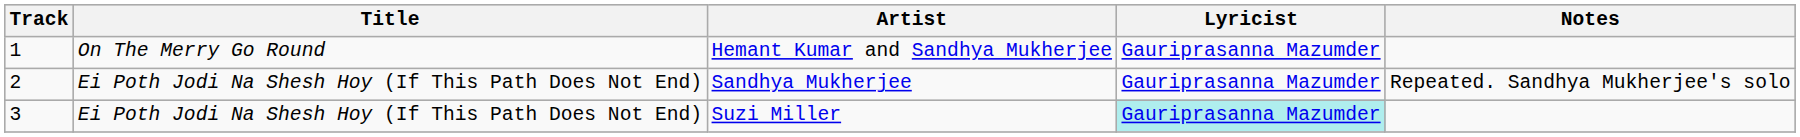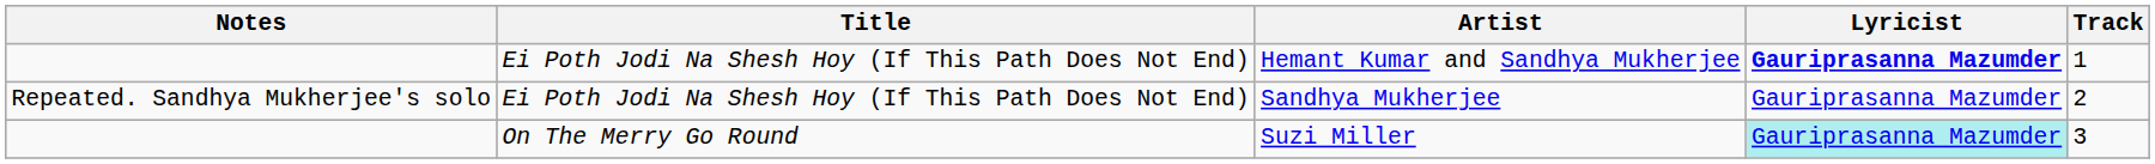 <table class="wikitable" style="font-size:95%;">
 <tr>
-<th>Track</th>
+<th>Notes</th>
 <th>Title</th>
 <th>Artist</th>
 <th>Lyricist</th>
-<th>Notes</th>
+<th>Track</th>
 </tr>
 <tr>
+<td></td>
+<td><em>Ei Poth Jodi Na Shesh Hoy</em> (If This Path Does Not End)</td>
+<td><a href='#'>Hemant Kumar</a> and <a href='#'>Sandhya Mukherjee</a></td>
+<td><strong><a href='#'>Gauriprasanna Mazumder</a></strong></td>
 <td>1</td>
-<td><em>On The Merry Go Round</em></td>
-<td><a href='#'>Hemant Kumar</a> and <a href='#'>Sandhya Mukherjee</a></td>
-<td><a href='#'>Gauriprasanna Mazumder</a></td>
-<td></td>
 </tr>
 <tr>
-<td>2</td>
+<td>Repeated. Sandhya Mukherjee's solo</td>
 <td><em>Ei Poth Jodi Na Shesh Hoy</em> (If This Path Does Not End)</td>
 <td><a href='#'>Sandhya Mukherjee</a></td>
 <td><a href='#'>Gauriprasanna Mazumder</a></td>
-<td>Repeated. Sandhya Mukherjee's solo</td>
+<td>2</td>
 </tr>
 <tr>
-<td>3</td>
-<td><em>Ei Poth Jodi Na Shesh Hoy</em> (If This Path Does Not End)</td>
+<td></td>
+<td><em>On The Merry Go Round</em></td>
 <td><a href='#'>Suzi Miller</a></td>
 <td style="background: paleturquoise;"><a href='#'>Gauriprasanna Mazumder</a></td>
-<td></td>
+<td>3</td>
 </tr>
 </table>
